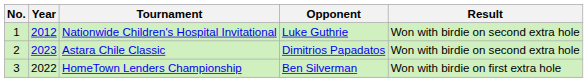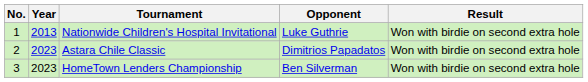 <table class="wikitable" style="font-size:95%;">
 <tr>
 <th>No.</th>
 <th>Year</th>
 <th>Tournament</th>
 <th>Opponent</th>
 <th>Result</th>
 </tr>
 <tr style="background:#D0F0C0;">
 <td align=center>1</td>
-<td align=center><a href='#'>2012</a></td>
+<td align=center><a href='#'>2013</a></td>
 <td><a href='#'>Nationwide Children's Hospital Invitational</a></td>
 <td> <a href='#'>Luke Guthrie</a></td>
 <td>Won with birdie on second extra hole</td>
 </tr>
 <tr style="background:#D0F0C0;">
 <td align=center>2</td>
 <td align=center><a href='#'>2023</a></td>
 <td><a href='#'>Astara Chile Classic</a></td>
 <td> <a href='#'>Dimitrios Papadatos</a></td>
 <td>Won with birdie on second extra hole</td>
 </tr>
 <tr style="background:#D0F0C0;">
 <td align=center>3</td>
-<td align=center>2022</td>
+<td align=center>2023</td>
 <td><a href='#'>HomeTown Lenders Championship</a></td>
 <td> <a href='#'>Ben Silverman</a></td>
-<td>Won with birdie on first extra hole</td>
+<td>Won with birdie on second extra hole</td>
 </tr>
 </table>
